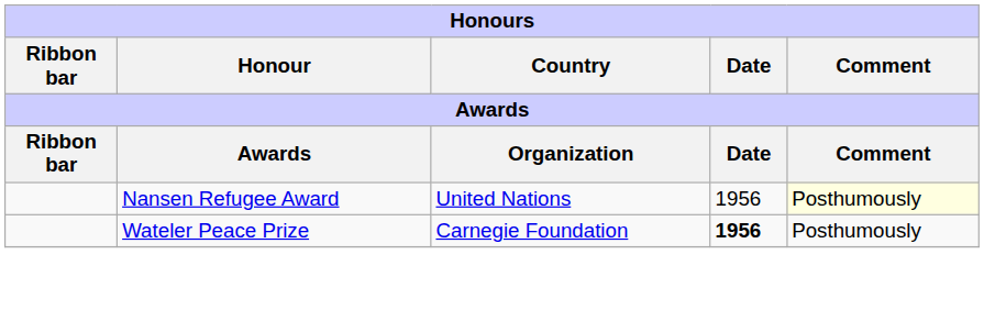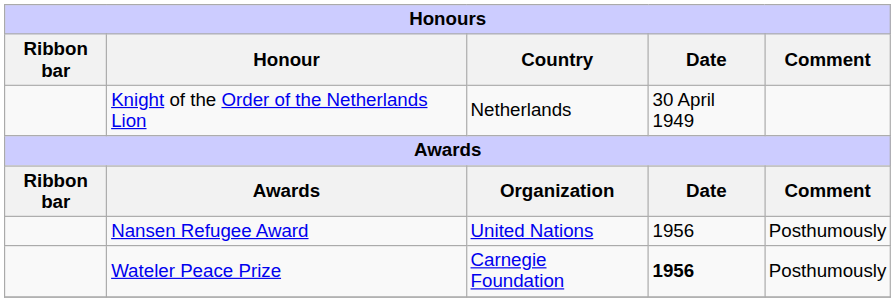 <table class="wikitable" style="width:60%;">
 <tr style="background:#ccf; text-align:center;">
 <td colspan=5><strong>Honours</strong></td>
 </tr>
 <tr>
 <th style="width:80px;">Ribbon bar</th>
 <th>Honour</th>
 <th>Country</th>
 <th>Date</th>
 <th>Comment</th>
+</tr>
+<tr>
+<td></td>
+<td><a href='#'>Knight</a> of the <a href='#'>Order of the Netherlands Lion</a></td>
+<td>Netherlands</td>
+<td>30 April 1949</td>
+<td></td>
 </tr>
 <tr style="background:#ccf; text-align:center;">
 <td colspan=5><strong>Awards</strong></td>
 </tr>
 <tr>
 <th style="width:80px;">Ribbon bar</th>
 <th>Awards</th>
 <th>Organization</th>
 <th>Date</th>
 <th>Comment</th>
 </tr>
 <tr>
 <td></td>
 <td><a href='#'>Nansen Refugee Award</a></td>
 <td><a href='#'>United Nations</a></td>
 <td>1956</td>
-<td style="background: lightyellow;">Posthumously</td>
+<td>Posthumously</td>
 </tr>
 <tr>
 <td></td>
 <td><a href='#'>Wateler Peace Prize</a></td>
 <td><a href='#'>Carnegie Foundation</a></td>
 <td><strong>1956</strong></td>
 <td>Posthumously</td>
 </tr>
 <tr>
 </tr>
 </table>
